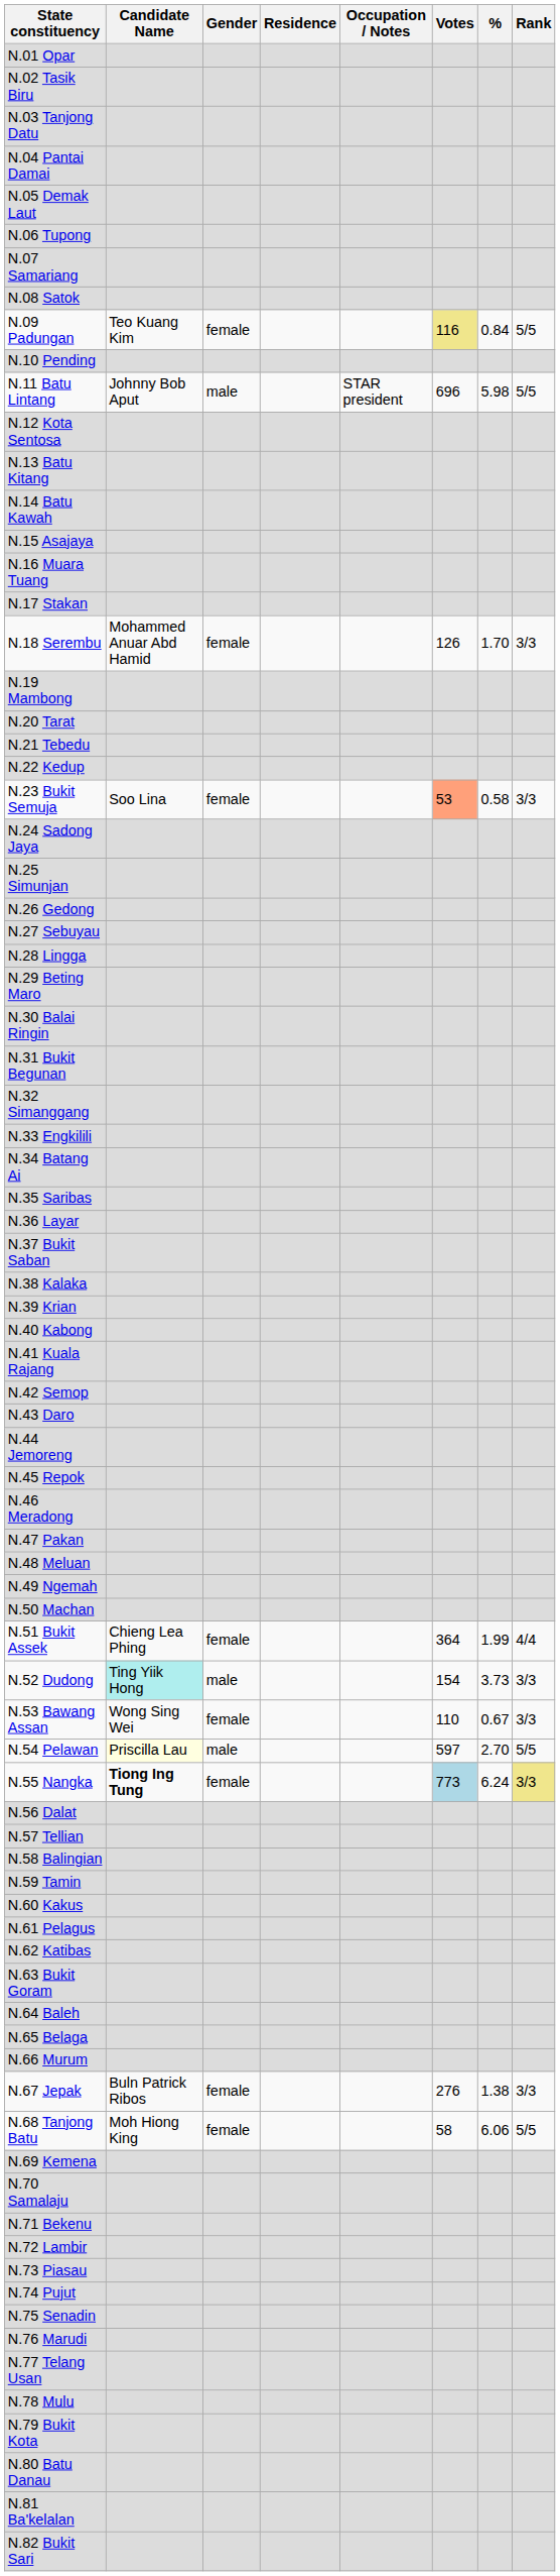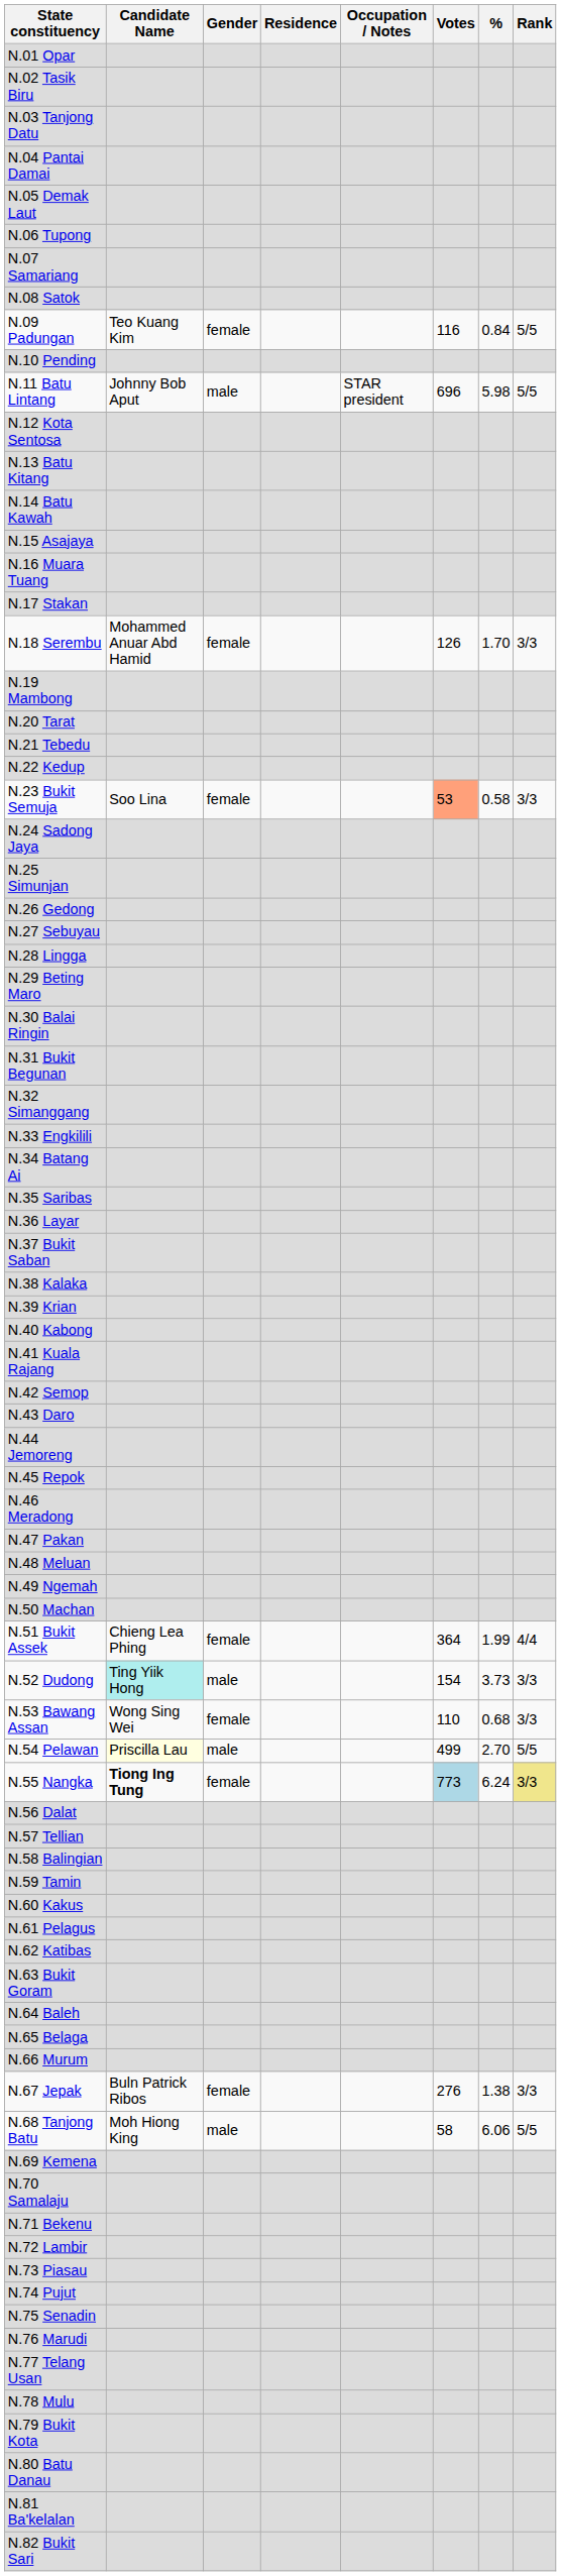 <table class="wikitable sortable">
 <tr>
 <th>State constituency</th>
 <th>Candidate Name</th>
 <th>Gender</th>
 <th>Residence</th>
 <th>Occupation / Notes</th>
 <th>Votes</th>
 <th>%</th>
 <th>Rank</th>
 </tr>
 <tr style="background: gainsboro;">
 <td>N.01 <a href='#'>Opar</a></td>
 <td></td>
 <td></td>
 <td></td>
 <td></td>
 <td></td>
 <td></td>
 <td></td>
 </tr>
 <tr style="background: gainsboro;">
 <td>N.02 <a href='#'>Tasik Biru</a></td>
 <td></td>
 <td></td>
 <td></td>
 <td></td>
 <td></td>
 <td></td>
 <td></td>
 </tr>
 <tr style="background: gainsboro;">
 <td>N.03 <a href='#'>Tanjong Datu</a></td>
 <td></td>
 <td></td>
 <td></td>
 <td></td>
 <td></td>
 <td></td>
 <td></td>
 </tr>
 <tr style="background: gainsboro;">
 <td>N.04 <a href='#'>Pantai Damai</a></td>
 <td></td>
 <td></td>
 <td></td>
 <td></td>
 <td></td>
 <td></td>
 <td></td>
 </tr>
 <tr style="background: gainsboro;">
 <td>N.05 <a href='#'>Demak Laut</a></td>
 <td></td>
 <td></td>
 <td></td>
 <td></td>
 <td></td>
 <td></td>
 <td></td>
 </tr>
 <tr style="background: gainsboro;">
 <td>N.06 <a href='#'>Tupong</a></td>
 <td></td>
 <td></td>
 <td></td>
 <td></td>
 <td></td>
 <td></td>
 <td></td>
 </tr>
 <tr style="background: gainsboro;">
 <td>N.07 <a href='#'>Samariang</a></td>
 <td></td>
 <td></td>
 <td></td>
 <td></td>
 <td></td>
 <td></td>
 <td></td>
 </tr>
 <tr style="background: gainsboro;">
 <td>N.08 <a href='#'>Satok</a></td>
 <td></td>
 <td></td>
 <td></td>
 <td></td>
 <td></td>
 <td></td>
 <td></td>
 </tr>
 <tr>
 <td>N.09 <a href='#'>Padungan</a></td>
 <td>Teo Kuang Kim</td>
 <td>female</td>
 <td></td>
 <td></td>
-<td style="background: khaki;">116</td>
+<td>116</td>
 <td>0.84</td>
 <td>5/5</td>
 </tr>
 <tr style="background: gainsboro;">
 <td>N.10 <a href='#'>Pending</a></td>
 <td></td>
 <td></td>
 <td></td>
 <td></td>
 <td></td>
 <td></td>
 <td></td>
 </tr>
 <tr>
 <td>N.11 <a href='#'>Batu Lintang</a></td>
 <td>Johnny Bob Aput</td>
 <td>male</td>
 <td></td>
 <td>STAR president</td>
 <td>696</td>
 <td>5.98</td>
 <td>5/5</td>
 </tr>
 <tr style="background: gainsboro;">
 <td>N.12 <a href='#'>Kota Sentosa</a></td>
 <td></td>
 <td></td>
 <td></td>
 <td></td>
 <td></td>
 <td></td>
 <td></td>
 </tr>
 <tr style="background: gainsboro;">
 <td>N.13 <a href='#'>Batu Kitang</a></td>
 <td></td>
 <td></td>
 <td></td>
 <td></td>
 <td></td>
 <td></td>
 <td></td>
 </tr>
 <tr style="background: gainsboro;">
 <td>N.14 <a href='#'>Batu Kawah</a></td>
 <td></td>
 <td></td>
 <td></td>
 <td></td>
 <td></td>
 <td></td>
 <td></td>
 </tr>
 <tr style="background: gainsboro;">
 <td>N.15 <a href='#'>Asajaya</a></td>
 <td></td>
 <td></td>
 <td></td>
 <td></td>
 <td></td>
 <td></td>
 <td></td>
 </tr>
 <tr style="background: gainsboro;">
 <td>N.16 <a href='#'>Muara Tuang</a></td>
 <td></td>
 <td></td>
 <td></td>
 <td></td>
 <td></td>
 <td></td>
 <td></td>
 </tr>
 <tr style="background: gainsboro;">
 <td>N.17 <a href='#'>Stakan</a></td>
 <td></td>
 <td></td>
 <td></td>
 <td></td>
 <td></td>
 <td></td>
 <td></td>
 </tr>
 <tr>
 <td>N.18 <a href='#'>Serembu</a></td>
 <td>Mohammed Anuar Abd Hamid</td>
 <td>female</td>
 <td></td>
 <td></td>
 <td>126</td>
 <td>1.70</td>
 <td>3/3</td>
 </tr>
 <tr style="background: gainsboro;">
 <td>N.19 <a href='#'>Mambong</a></td>
 <td></td>
 <td></td>
 <td></td>
 <td></td>
 <td></td>
 <td></td>
 <td></td>
 </tr>
 <tr style="background: gainsboro;">
 <td>N.20 <a href='#'>Tarat</a></td>
 <td></td>
 <td></td>
 <td></td>
 <td></td>
 <td></td>
 <td></td>
 <td></td>
 </tr>
 <tr style="background: gainsboro;">
 <td>N.21 <a href='#'>Tebedu</a></td>
 <td></td>
 <td></td>
 <td></td>
 <td></td>
 <td></td>
 <td></td>
 <td></td>
 </tr>
 <tr style="background: gainsboro;">
 <td>N.22 <a href='#'>Kedup</a></td>
 <td></td>
 <td></td>
 <td></td>
 <td></td>
 <td></td>
 <td></td>
 <td></td>
 </tr>
 <tr>
 <td>N.23 <a href='#'>Bukit Semuja</a></td>
 <td>Soo Lina</td>
 <td>female</td>
 <td></td>
 <td></td>
 <td style="background: lightsalmon;">53</td>
 <td>0.58</td>
 <td>3/3</td>
 </tr>
 <tr style="background: gainsboro;">
 <td>N.24 <a href='#'>Sadong Jaya</a></td>
 <td></td>
 <td></td>
 <td></td>
 <td></td>
 <td></td>
 <td></td>
 <td></td>
 </tr>
 <tr style="background: gainsboro;">
 <td>N.25 <a href='#'>Simunjan</a></td>
 <td></td>
 <td></td>
 <td></td>
 <td></td>
 <td></td>
 <td></td>
 <td></td>
 </tr>
 <tr style="background: gainsboro;">
 <td>N.26 <a href='#'>Gedong</a></td>
 <td></td>
 <td></td>
 <td></td>
 <td></td>
 <td></td>
 <td></td>
 <td></td>
 </tr>
 <tr style="background: gainsboro;">
 <td>N.27 <a href='#'>Sebuyau</a></td>
 <td></td>
 <td></td>
 <td></td>
 <td></td>
 <td></td>
 <td></td>
 <td></td>
 </tr>
 <tr style="background: gainsboro;">
 <td>N.28 <a href='#'>Lingga</a></td>
 <td></td>
 <td></td>
 <td></td>
 <td></td>
 <td></td>
 <td></td>
 <td></td>
 </tr>
 <tr style="background: gainsboro;">
 <td>N.29 <a href='#'>Beting Maro</a></td>
 <td></td>
 <td></td>
 <td></td>
 <td></td>
 <td></td>
 <td></td>
 <td></td>
 </tr>
 <tr style="background: gainsboro;">
 <td>N.30 <a href='#'>Balai Ringin</a></td>
 <td></td>
 <td></td>
 <td></td>
 <td></td>
 <td></td>
 <td></td>
 <td></td>
 </tr>
 <tr style="background: gainsboro;">
 <td>N.31 <a href='#'>Bukit Begunan</a></td>
 <td></td>
 <td></td>
 <td></td>
 <td></td>
 <td></td>
 <td></td>
 <td></td>
 </tr>
 <tr style="background: gainsboro;">
 <td>N.32 <a href='#'>Simanggang</a></td>
 <td></td>
 <td></td>
 <td></td>
 <td></td>
 <td></td>
 <td></td>
 <td></td>
 </tr>
 <tr style="background: gainsboro;">
 <td>N.33 <a href='#'>Engkilili</a></td>
 <td></td>
 <td></td>
 <td></td>
 <td></td>
 <td></td>
 <td></td>
 <td></td>
 </tr>
 <tr style="background: gainsboro;">
 <td>N.34 <a href='#'>Batang Ai</a></td>
 <td></td>
 <td></td>
 <td></td>
 <td></td>
 <td></td>
 <td></td>
 <td></td>
 </tr>
 <tr style="background: gainsboro;">
 <td>N.35 <a href='#'>Saribas</a></td>
 <td></td>
 <td></td>
 <td></td>
 <td></td>
 <td></td>
 <td></td>
 <td></td>
 </tr>
 <tr style="background: gainsboro;">
 <td>N.36 <a href='#'>Layar</a></td>
 <td></td>
 <td></td>
 <td></td>
 <td></td>
 <td></td>
 <td></td>
 <td></td>
 </tr>
 <tr style="background: gainsboro;">
 <td>N.37 <a href='#'>Bukit Saban</a></td>
 <td></td>
 <td></td>
 <td></td>
 <td></td>
 <td></td>
 <td></td>
 <td></td>
 </tr>
 <tr style="background: gainsboro;">
 <td>N.38 <a href='#'>Kalaka</a></td>
 <td></td>
 <td></td>
 <td></td>
 <td></td>
 <td></td>
 <td></td>
 <td></td>
 </tr>
 <tr style="background: gainsboro;">
 <td>N.39 <a href='#'>Krian</a></td>
 <td></td>
 <td></td>
 <td></td>
 <td></td>
 <td></td>
 <td></td>
 <td></td>
 </tr>
 <tr style="background: gainsboro;">
 <td>N.40 <a href='#'>Kabong</a></td>
 <td></td>
 <td></td>
 <td></td>
 <td></td>
 <td></td>
 <td></td>
 <td></td>
 </tr>
 <tr style="background: gainsboro;">
 <td>N.41 <a href='#'>Kuala Rajang</a></td>
 <td></td>
 <td></td>
 <td></td>
 <td></td>
 <td></td>
 <td></td>
 <td></td>
 </tr>
 <tr style="background: gainsboro;">
 <td>N.42 <a href='#'>Semop</a></td>
 <td></td>
 <td></td>
 <td></td>
 <td></td>
 <td></td>
 <td></td>
 <td></td>
 </tr>
 <tr style="background: gainsboro;">
 <td>N.43 <a href='#'>Daro</a></td>
 <td></td>
 <td></td>
 <td></td>
 <td></td>
 <td></td>
 <td></td>
 <td></td>
 </tr>
 <tr style="background: gainsboro;">
 <td>N.44 <a href='#'>Jemoreng</a></td>
 <td></td>
 <td></td>
 <td></td>
 <td></td>
 <td></td>
 <td></td>
 <td></td>
 </tr>
 <tr style="background: gainsboro;">
 <td>N.45 <a href='#'>Repok</a></td>
 <td></td>
 <td></td>
 <td></td>
 <td></td>
 <td></td>
 <td></td>
 <td></td>
 </tr>
 <tr style="background: gainsboro;">
 <td>N.46 <a href='#'>Meradong</a></td>
 <td></td>
 <td></td>
 <td></td>
 <td></td>
 <td></td>
 <td></td>
 <td></td>
 </tr>
 <tr style="background: gainsboro;">
 <td>N.47 <a href='#'>Pakan</a></td>
 <td></td>
 <td></td>
 <td></td>
 <td></td>
 <td></td>
 <td></td>
 <td></td>
 </tr>
 <tr style="background: gainsboro;">
 <td>N.48 <a href='#'>Meluan</a></td>
 <td></td>
 <td></td>
 <td></td>
 <td></td>
 <td></td>
 <td></td>
 <td></td>
 </tr>
 <tr style="background: gainsboro;">
 <td>N.49 <a href='#'>Ngemah</a></td>
 <td></td>
 <td></td>
 <td></td>
 <td></td>
 <td></td>
 <td></td>
 <td></td>
 </tr>
 <tr style="background: gainsboro;">
 <td>N.50 <a href='#'>Machan</a></td>
 <td></td>
 <td></td>
 <td></td>
 <td></td>
 <td></td>
 <td></td>
 <td></td>
 </tr>
 <tr>
 <td>N.51 <a href='#'>Bukit Assek</a></td>
 <td>Chieng Lea Phing</td>
 <td>female</td>
 <td></td>
 <td></td>
 <td>364</td>
 <td>1.99</td>
 <td>4/4</td>
 </tr>
 <tr>
 <td>N.52 <a href='#'>Dudong</a></td>
 <td style="background: paleturquoise;">Ting Yiik Hong</td>
 <td>male</td>
 <td></td>
 <td></td>
 <td>154</td>
 <td>3.73</td>
 <td>3/3</td>
 </tr>
 <tr>
 <td>N.53 <a href='#'>Bawang Assan</a></td>
 <td>Wong Sing Wei</td>
 <td>female</td>
 <td></td>
 <td></td>
 <td>110</td>
-<td>0.67</td>
+<td>0.68</td>
 <td>3/3</td>
 </tr>
 <tr>
 <td>N.54 <a href='#'>Pelawan</a></td>
 <td style="background: lightyellow;">Priscilla Lau</td>
 <td>male</td>
 <td></td>
 <td></td>
-<td>597</td>
+<td>499</td>
 <td>2.70</td>
 <td>5/5</td>
 </tr>
 <tr>
 <td>N.55 <a href='#'>Nangka</a></td>
 <td><strong>Tiong Ing Tung</strong></td>
 <td>female</td>
 <td></td>
 <td></td>
 <td style="background: lightblue;">773</td>
 <td>6.24</td>
 <td style="background: khaki;">3/3</td>
 </tr>
 <tr style="background: gainsboro;">
 <td>N.56 <a href='#'>Dalat</a></td>
 <td></td>
 <td></td>
 <td></td>
 <td></td>
 <td></td>
 <td></td>
 <td></td>
 </tr>
 <tr style="background: gainsboro;">
 <td>N.57 <a href='#'>Tellian</a></td>
 <td></td>
 <td></td>
 <td></td>
 <td></td>
 <td></td>
 <td></td>
 <td></td>
 </tr>
 <tr style="background: gainsboro;">
 <td>N.58 <a href='#'>Balingian</a></td>
 <td></td>
 <td></td>
 <td></td>
 <td></td>
 <td></td>
 <td></td>
 <td></td>
 </tr>
 <tr style="background: gainsboro;">
 <td>N.59 <a href='#'>Tamin</a></td>
 <td></td>
 <td></td>
 <td></td>
 <td></td>
 <td></td>
 <td></td>
 <td></td>
 </tr>
 <tr style="background: gainsboro;">
 <td>N.60 <a href='#'>Kakus</a></td>
 <td></td>
 <td></td>
 <td></td>
 <td></td>
 <td></td>
 <td></td>
 <td></td>
 </tr>
 <tr style="background: gainsboro;">
 <td>N.61 <a href='#'>Pelagus</a></td>
 <td></td>
 <td></td>
 <td></td>
 <td></td>
 <td></td>
 <td></td>
 <td></td>
 </tr>
 <tr style="background: gainsboro;">
 <td>N.62 <a href='#'>Katibas</a></td>
 <td></td>
 <td></td>
 <td></td>
 <td></td>
 <td></td>
 <td></td>
 <td></td>
 </tr>
 <tr style="background: gainsboro;">
 <td>N.63 <a href='#'>Bukit Goram</a></td>
 <td></td>
 <td></td>
 <td></td>
 <td></td>
 <td></td>
 <td></td>
 <td></td>
 </tr>
 <tr style="background: gainsboro;">
 <td>N.64 <a href='#'>Baleh</a></td>
 <td></td>
 <td></td>
 <td></td>
 <td></td>
 <td></td>
 <td></td>
 <td></td>
 </tr>
 <tr style="background: gainsboro;">
 <td>N.65 <a href='#'>Belaga</a></td>
 <td></td>
 <td></td>
 <td></td>
 <td></td>
 <td></td>
 <td></td>
 <td></td>
 </tr>
 <tr style="background: gainsboro;">
 <td>N.66 <a href='#'>Murum</a></td>
 <td></td>
 <td></td>
 <td></td>
 <td></td>
 <td></td>
 <td></td>
 <td></td>
 </tr>
 <tr>
 <td>N.67 <a href='#'>Jepak</a></td>
 <td>Buln Patrick Ribos</td>
 <td>female</td>
 <td></td>
 <td></td>
 <td>276</td>
 <td>1.38</td>
 <td>3/3</td>
 </tr>
 <tr>
 <td>N.68 <a href='#'>Tanjong Batu</a></td>
 <td>Moh Hiong King</td>
-<td>female</td>
+<td>male</td>
 <td></td>
 <td></td>
 <td>58</td>
 <td>6.06</td>
 <td>5/5</td>
 </tr>
 <tr style="background: gainsboro;">
 <td>N.69 <a href='#'>Kemena</a></td>
 <td></td>
 <td></td>
 <td></td>
 <td></td>
 <td></td>
 <td></td>
 <td></td>
 </tr>
 <tr style="background: gainsboro;">
 <td>N.70 <a href='#'>Samalaju</a></td>
 <td></td>
 <td></td>
 <td></td>
 <td></td>
 <td></td>
 <td></td>
 <td></td>
 </tr>
 <tr style="background: gainsboro;">
 <td>N.71 <a href='#'>Bekenu</a></td>
 <td></td>
 <td></td>
 <td></td>
 <td></td>
 <td></td>
 <td></td>
 <td></td>
 </tr>
 <tr style="background: gainsboro;">
 <td>N.72 <a href='#'>Lambir</a></td>
 <td></td>
 <td></td>
 <td></td>
 <td></td>
 <td></td>
 <td></td>
 <td></td>
 </tr>
 <tr style="background: gainsboro;">
 <td>N.73 <a href='#'>Piasau</a></td>
 <td></td>
 <td></td>
 <td></td>
 <td></td>
 <td></td>
 <td></td>
 <td></td>
 </tr>
 <tr style="background: gainsboro;">
 <td>N.74 <a href='#'>Pujut</a></td>
 <td></td>
 <td></td>
 <td></td>
 <td></td>
 <td></td>
 <td></td>
 <td></td>
 </tr>
 <tr style="background: gainsboro;">
 <td>N.75 <a href='#'>Senadin</a></td>
 <td></td>
 <td></td>
 <td></td>
 <td></td>
 <td></td>
 <td></td>
 <td></td>
 </tr>
 <tr style="background: gainsboro;">
 <td>N.76 <a href='#'>Marudi</a></td>
 <td></td>
 <td></td>
 <td></td>
 <td></td>
 <td></td>
 <td></td>
 <td></td>
 </tr>
 <tr style="background: gainsboro;">
 <td>N.77 <a href='#'>Telang Usan</a></td>
 <td></td>
 <td></td>
 <td></td>
 <td></td>
 <td></td>
 <td></td>
 <td></td>
 </tr>
 <tr style="background: gainsboro;">
 <td>N.78 <a href='#'>Mulu</a></td>
 <td></td>
 <td></td>
 <td></td>
 <td></td>
 <td></td>
 <td></td>
 <td></td>
 </tr>
 <tr style="background: gainsboro;">
 <td>N.79 <a href='#'>Bukit Kota</a></td>
 <td></td>
 <td></td>
 <td></td>
 <td></td>
 <td></td>
 <td></td>
 <td></td>
 </tr>
 <tr style="background: gainsboro;">
 <td>N.80 <a href='#'>Batu Danau</a></td>
 <td></td>
 <td></td>
 <td></td>
 <td></td>
 <td></td>
 <td></td>
 <td></td>
 </tr>
 <tr style="background: gainsboro;">
 <td>N.81 <a href='#'>Ba'kelalan</a></td>
 <td></td>
 <td></td>
 <td></td>
 <td></td>
 <td></td>
 <td></td>
 <td></td>
 </tr>
 <tr style="background: gainsboro;">
 <td>N.82 <a href='#'>Bukit Sari</a></td>
 <td></td>
 <td></td>
 <td></td>
 <td></td>
 <td></td>
 <td></td>
 <td></td>
 </tr>
 </table>
